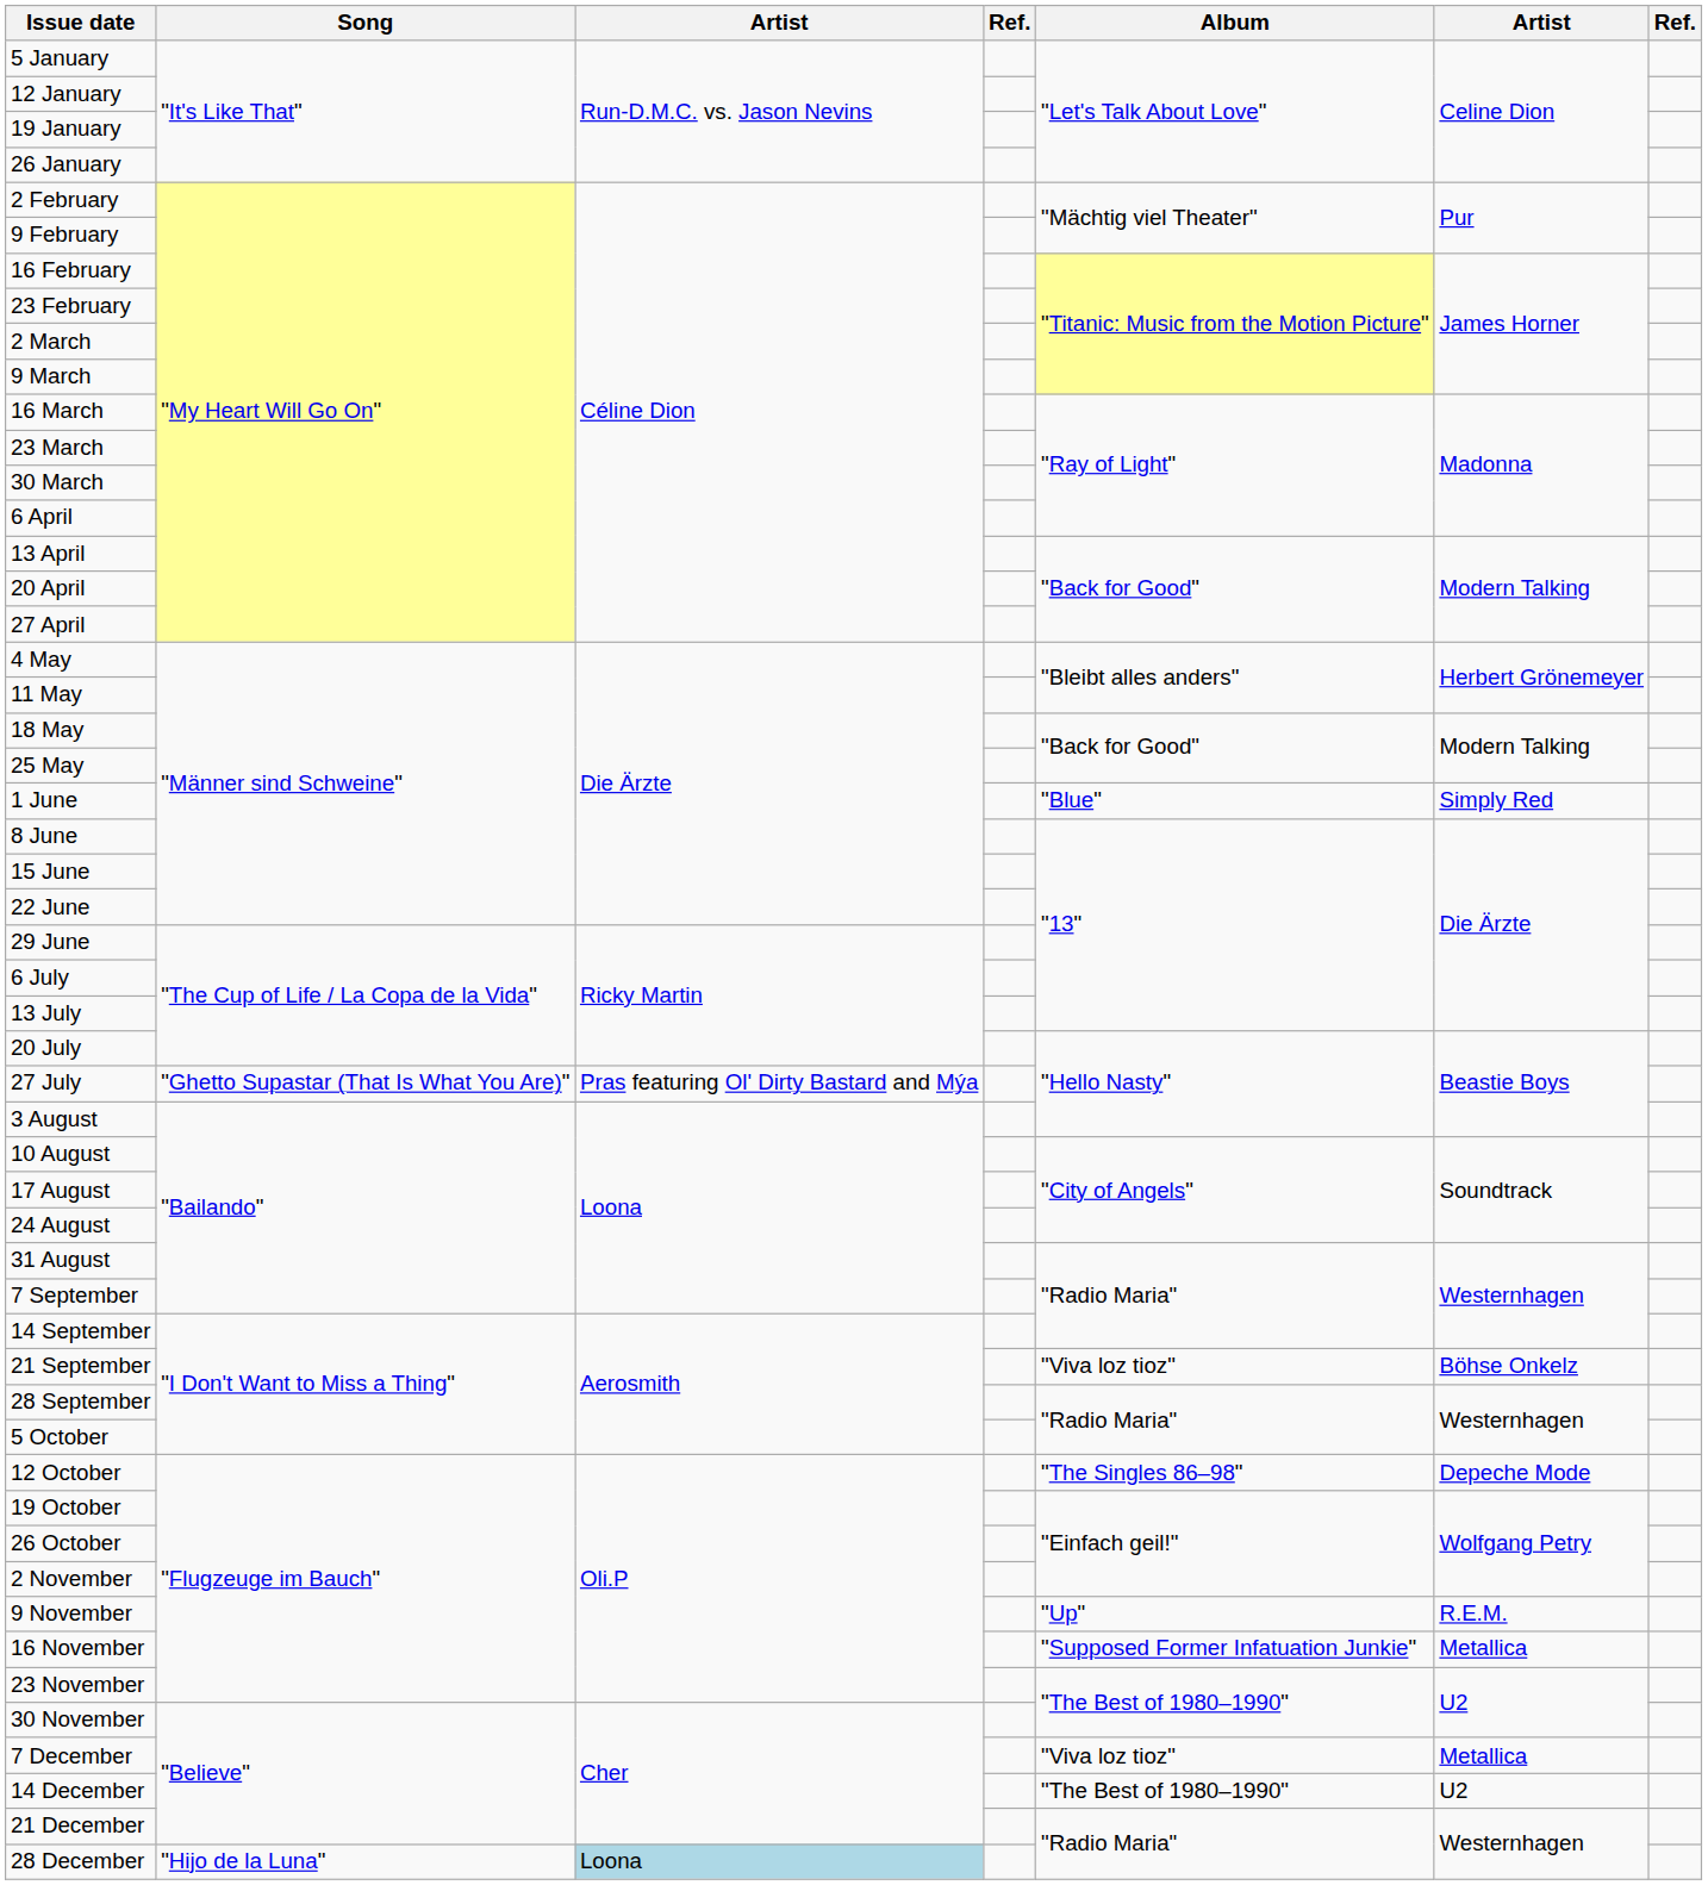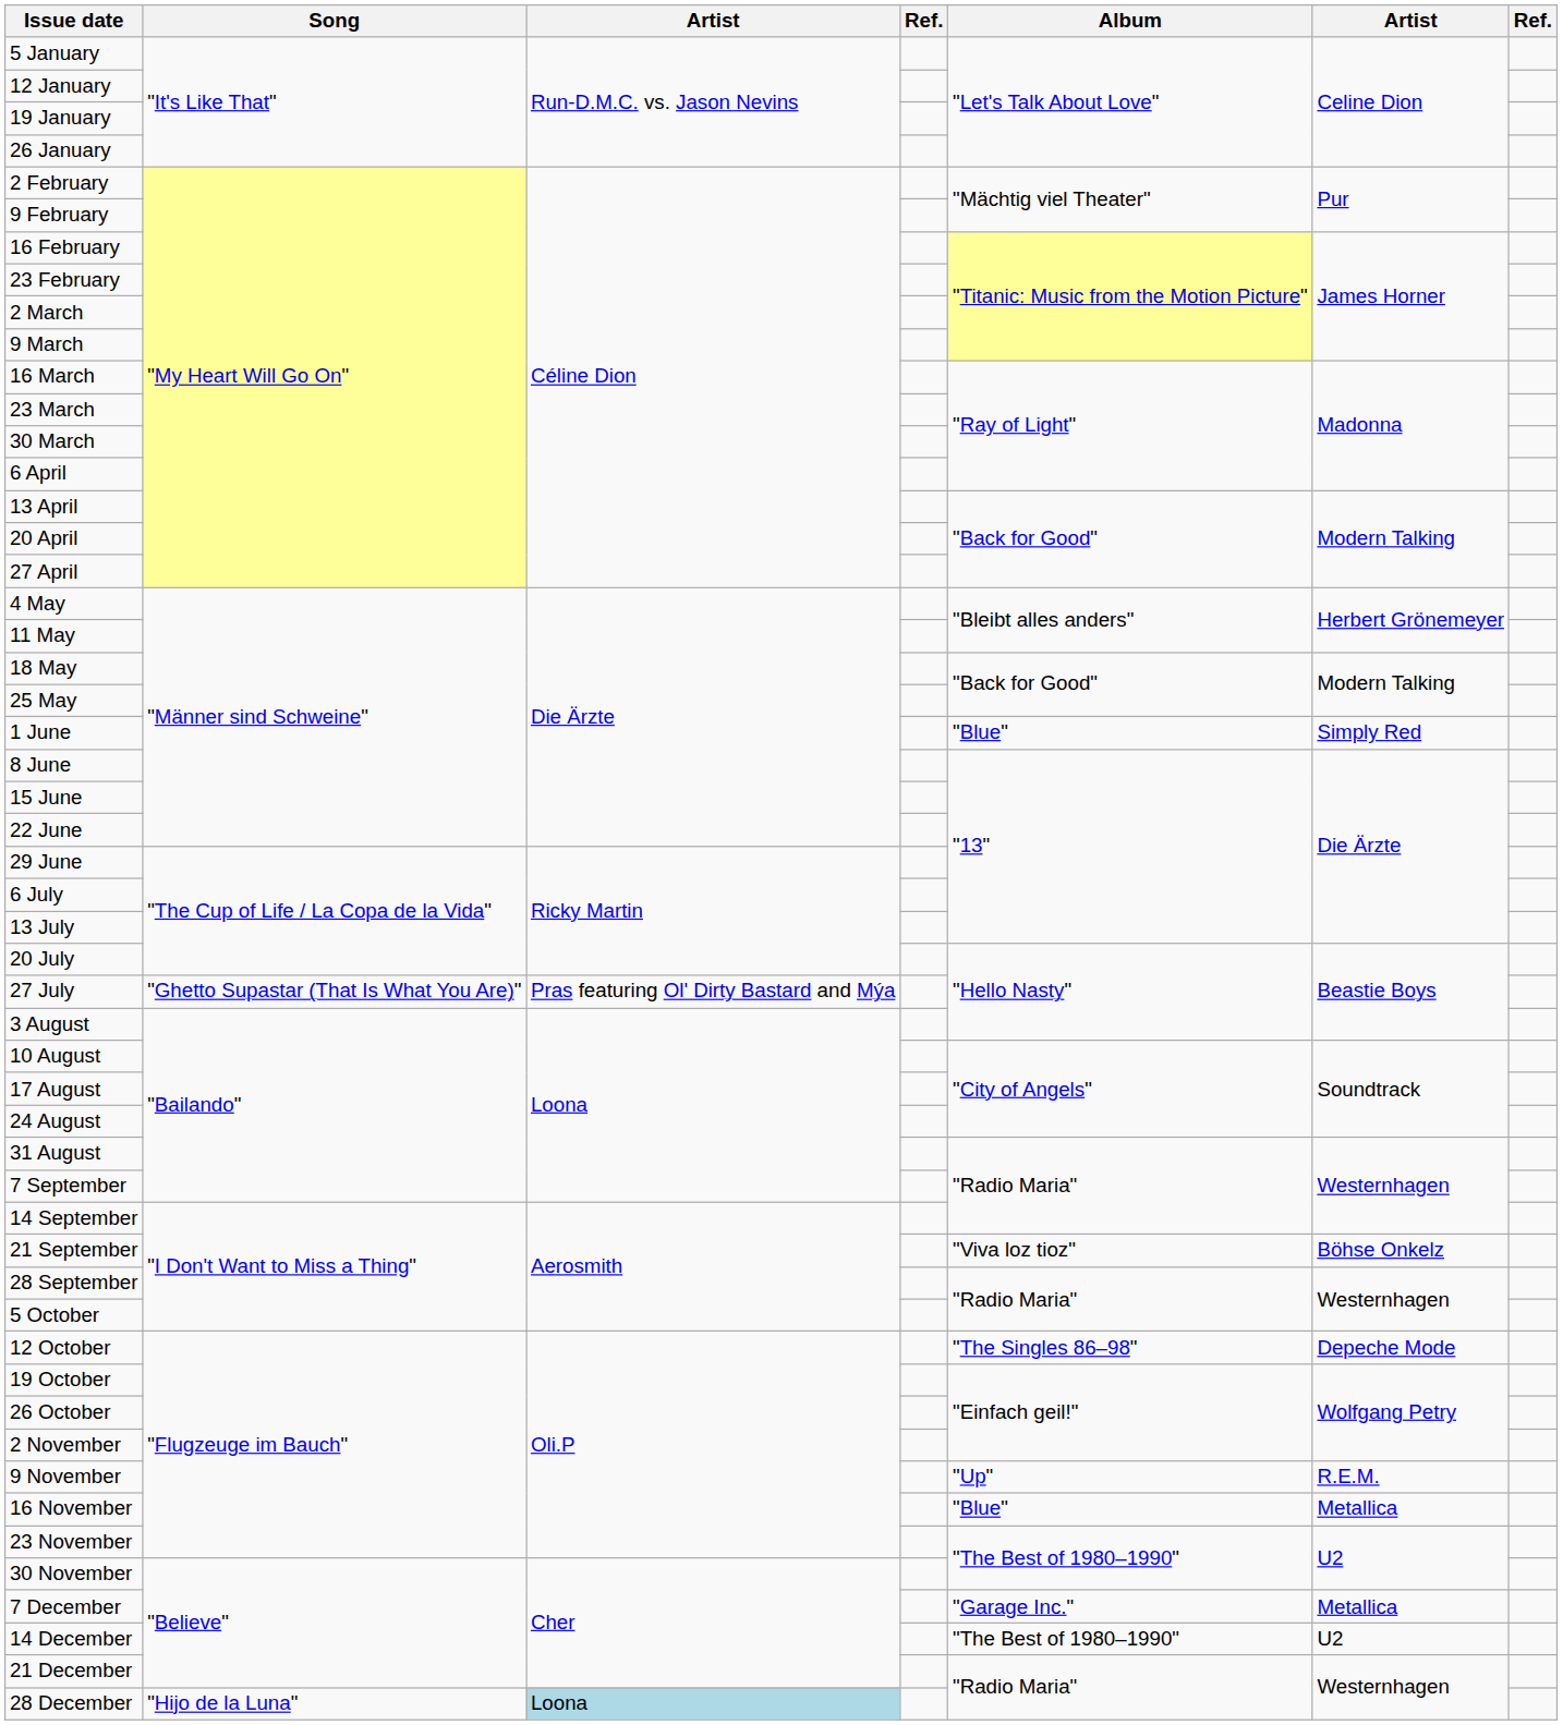 <table class="sortable wikitable">
 <tr>
 <th>Issue date</th>
 <th>Song</th>
 <th>Artist</th>
 <th>Ref.</th>
 <th>Album</th>
 <th>Artist</th>
 <th>Ref.</th>
 </tr>
 <tr>
 <td>5 January</td>
 <td rowspan="4">"<a href='#'>It's Like That</a>"</td>
 <td rowspan="4"><a href='#'>Run-D.M.C.</a> vs. <a href='#'>Jason Nevins</a></td>
 <td align="center"></td>
 <td rowspan="4">"<a href='#'>Let's Talk About Love</a>"</td>
 <td rowspan="4"><a href='#'>Celine Dion</a></td>
 <td align="center"></td>
 </tr>
 <tr>
 <td>12 January</td>
 <td align="center"></td>
 <td align="center"></td>
 </tr>
 <tr>
 <td>19 January</td>
 <td align="center"></td>
 <td align="center"></td>
 </tr>
 <tr>
 <td>26 January</td>
 <td align="center"></td>
 <td align="center"></td>
 </tr>
 <tr>
 <td>2 February</td>
 <td bgcolor=#FFFF99 rowspan="13">"<a href='#'>My Heart Will Go On</a>" </td>
 <td rowspan="13"><a href='#'>Céline Dion</a></td>
 <td align="center"></td>
 <td rowspan="2">"Mächtig viel Theater"</td>
 <td rowspan="2"><a href='#'>Pur</a></td>
 <td align="center"></td>
 </tr>
 <tr>
 <td>9 February</td>
 <td align="center"></td>
 <td align="center"></td>
 </tr>
 <tr>
 <td>16 February</td>
 <td align="center"></td>
 <td bgcolor=#FFFF99 rowspan="4">"<a href='#'>Titanic: Music from the Motion Picture</a>" </td>
 <td rowspan="4"><a href='#'>James Horner</a></td>
 <td align="center"></td>
 </tr>
 <tr>
 <td>23 February</td>
 <td align="center"></td>
 <td align="center"></td>
 </tr>
 <tr>
 <td>2 March</td>
 <td align="center"></td>
 <td align="center"></td>
 </tr>
 <tr>
 <td>9 March</td>
 <td align="center"></td>
 <td align="center"></td>
 </tr>
 <tr>
 <td>16 March</td>
 <td align="center"></td>
 <td rowspan="4">"<a href='#'>Ray of Light</a>"</td>
 <td rowspan="4"><a href='#'>Madonna</a></td>
 <td align="center"></td>
 </tr>
 <tr>
 <td>23 March</td>
 <td align="center"></td>
 <td align="center"></td>
 </tr>
 <tr>
 <td>30 March</td>
 <td align="center"></td>
 <td align="center"></td>
 </tr>
 <tr>
 <td>6 April</td>
 <td align="center"></td>
 <td align="center"></td>
 </tr>
 <tr>
 <td>13 April</td>
 <td align="center"></td>
 <td rowspan="3">"<a href='#'>Back for Good</a>"</td>
 <td rowspan="3"><a href='#'>Modern Talking</a></td>
 <td align="center"></td>
 </tr>
 <tr>
 <td>20 April</td>
 <td align="center"></td>
 <td align="center"></td>
 </tr>
 <tr>
 <td>27 April</td>
 <td align="center"></td>
 <td align="center"></td>
 </tr>
 <tr>
 <td>4 May</td>
 <td rowspan="8">"<a href='#'>Männer sind Schweine</a>"</td>
 <td rowspan="8"><a href='#'>Die Ärzte</a></td>
 <td align="center"></td>
 <td rowspan="2">"Bleibt alles anders"</td>
 <td rowspan="2"><a href='#'>Herbert Grönemeyer</a></td>
 <td align="center"></td>
 </tr>
 <tr>
 <td>11 May</td>
 <td align="center"></td>
 <td align="center"></td>
 </tr>
 <tr>
 <td>18 May</td>
 <td align="center"></td>
 <td rowspan="2">"Back for Good"</td>
 <td rowspan="2">Modern Talking</td>
 <td align="center"></td>
 </tr>
 <tr>
 <td>25 May</td>
 <td align="center"></td>
 <td align="center"></td>
 </tr>
 <tr>
 <td>1 June</td>
 <td align="center"></td>
 <td>"<a href='#'>Blue</a>"</td>
 <td><a href='#'>Simply Red</a></td>
 <td align="center"></td>
 </tr>
 <tr>
 <td>8 June</td>
 <td align="center"></td>
 <td rowspan="6">"<a href='#'>13</a>"</td>
 <td rowspan="6"><a href='#'>Die Ärzte</a></td>
 <td align="center"></td>
 </tr>
 <tr>
 <td>15 June</td>
 <td align="center"></td>
 <td align="center"></td>
 </tr>
 <tr>
 <td>22 June</td>
 <td align="center"></td>
 <td align="center"></td>
 </tr>
 <tr>
 <td>29 June</td>
 <td rowspan="4">"<a href='#'>The Cup of Life / La Copa de la Vida</a>"</td>
 <td rowspan="4"><a href='#'>Ricky Martin</a></td>
 <td align="center"></td>
 <td align="center"></td>
 </tr>
 <tr>
 <td>6 July</td>
 <td align="center"></td>
 <td align="center"></td>
 </tr>
 <tr>
 <td>13 July</td>
 <td align="center"></td>
 <td align="center"></td>
 </tr>
 <tr>
 <td>20 July</td>
 <td align="center"></td>
 <td rowspan="3">"<a href='#'>Hello Nasty</a>"</td>
 <td rowspan="3"><a href='#'>Beastie Boys</a></td>
 <td align="center"></td>
 </tr>
 <tr>
 <td>27 July</td>
 <td>"<a href='#'>Ghetto Supastar (That Is What You Are)</a>"</td>
 <td><a href='#'>Pras</a> featuring <a href='#'>Ol' Dirty Bastard</a> and <a href='#'>Mýa</a></td>
 <td align="center"></td>
 <td align="center"></td>
 </tr>
 <tr>
 <td>3 August</td>
 <td rowspan="6">"<a href='#'>Bailando</a>"</td>
 <td rowspan="6"><a href='#'>Loona</a></td>
 <td align="center"></td>
 <td align="center"></td>
 </tr>
 <tr>
 <td>10 August</td>
 <td align="center"></td>
 <td rowspan="3">"<a href='#'>City of Angels</a>"</td>
 <td rowspan="3">Soundtrack</td>
 <td align="center"></td>
 </tr>
 <tr>
 <td>17 August</td>
 <td align="center"></td>
 <td align="center"></td>
 </tr>
 <tr>
 <td>24 August</td>
 <td align="center"></td>
 <td align="center"></td>
 </tr>
 <tr>
 <td>31 August</td>
 <td align="center"></td>
 <td rowspan="3">"Radio Maria"</td>
 <td rowspan="3"><a href='#'>Westernhagen</a></td>
 <td align="center"></td>
 </tr>
 <tr>
 <td>7 September</td>
 <td align="center"></td>
 <td align="center"></td>
 </tr>
 <tr>
 <td>14 September</td>
 <td rowspan="4">"<a href='#'>I Don't Want to Miss a Thing</a>"</td>
 <td rowspan="4"><a href='#'>Aerosmith</a></td>
 <td align="center"></td>
 <td align="center"></td>
 </tr>
 <tr>
 <td>21 September</td>
 <td align="center"></td>
 <td>"Viva loz tioz"</td>
 <td><a href='#'>Böhse Onkelz</a></td>
 <td align="center"></td>
 </tr>
 <tr>
 <td>28 September</td>
 <td align="center"></td>
 <td rowspan="2">"Radio Maria"</td>
 <td rowspan="2">Westernhagen</td>
 <td align="center"></td>
 </tr>
 <tr>
 <td>5 October</td>
 <td align="center"></td>
 <td align="center"></td>
 </tr>
 <tr>
 <td>12 October</td>
 <td rowspan="7">"<a href='#'>Flugzeuge im Bauch</a>"</td>
 <td rowspan="7"><a href='#'>Oli.P</a></td>
 <td align="center"></td>
 <td>"<a href='#'>The Singles 86–98</a>"</td>
 <td><a href='#'>Depeche Mode</a></td>
 <td align="center"></td>
 </tr>
 <tr>
 <td>19 October</td>
 <td align="center"></td>
 <td rowspan="3">"Einfach geilǃ"</td>
 <td rowspan="3"><a href='#'>Wolfgang Petry</a></td>
 <td align="center"></td>
 </tr>
 <tr>
 <td>26 October</td>
 <td align="center"></td>
 <td align="center"></td>
 </tr>
 <tr>
 <td>2 November</td>
 <td align="center"></td>
 <td align="center"></td>
 </tr>
 <tr>
 <td>9 November</td>
 <td align="center"></td>
 <td>"<a href='#'>Up</a>"</td>
 <td><a href='#'>R.E.M.</a></td>
 <td align="center"></td>
 </tr>
 <tr>
 <td>16 November</td>
 <td align="center"></td>
-<td>"<a href='#'>Supposed Former Infatuation Junkie</a>"</td>
+<td>"<a href='#'>Blue</a>"</td>
 <td><a href='#'>Metallica</a></td>
 <td align="center"></td>
 </tr>
 <tr>
 <td>23 November</td>
 <td align="center"></td>
 <td rowspan="2">"<a href='#'>The Best of 1980–1990</a>"</td>
 <td rowspan="2"><a href='#'>U2</a></td>
 <td align="center"></td>
 </tr>
 <tr>
 <td>30 November</td>
 <td rowspan="4">"<a href='#'>Believe</a>"</td>
 <td rowspan="4"><a href='#'>Cher</a></td>
 <td align="center"></td>
 <td align="center"></td>
 </tr>
 <tr>
 <td>7 December</td>
 <td align="center"></td>
-<td>"Viva loz tioz"</td>
+<td>"<a href='#'>Garage Inc.</a>"</td>
 <td><a href='#'>Metallica</a></td>
 <td align="center"></td>
 </tr>
 <tr>
 <td>14 December</td>
 <td align="center"></td>
 <td>"The Best of 1980–1990"</td>
 <td>U2</td>
 <td align="center"></td>
 </tr>
 <tr>
 <td>21 December</td>
 <td align="center"></td>
 <td rowspan="2">"Radio Maria"</td>
 <td rowspan="2">Westernhagen</td>
 <td align="center"></td>
 </tr>
 <tr>
 <td>28 December</td>
 <td>"<a href='#'>Hijo de la Luna</a>"</td>
 <td style="background: lightblue;">Loona</td>
 <td align="center"></td>
 <td align="center"></td>
 </tr>
 </table>
